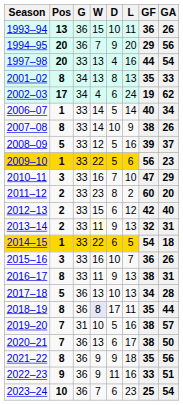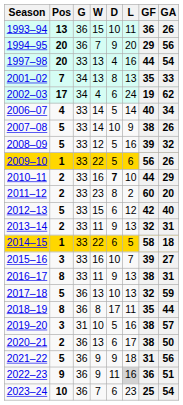 <table class="wikitable sortable" style="text-align: center;">
 <tr>
 <th>Season</th>
 <th>Pos</th>
 <th>G</th>
 <th>W</th>
 <th>D</th>
 <th>L</th>
 <th>GF</th>
 <th>GA</th>
 </tr>
 <tr bgcolor=#d5fdf4>
 <td><a href='#'>1993–94</a></td>
 <td><strong>13</strong></td>
 <td>36</td>
 <td>15</td>
 <td>10</td>
 <td>11</td>
 <th>36</th>
 <th>26</th>
 </tr>
 <tr bgcolor=#d5fdf4>
 <td><a href='#'>1994–95</a></td>
 <td><strong>20</strong></td>
 <td>36</td>
 <td>7</td>
 <td>9</td>
 <td>20</td>
 <th>29</th>
 <th>56</th>
 </tr>
 <tr bgcolor=#d5fdf4>
 <td><a href='#'>1997–98</a></td>
 <td><strong>20</strong></td>
 <td>33</td>
 <td>13</td>
 <td>4</td>
 <td>16</td>
 <th>44</th>
 <th>54</th>
 </tr>
 <tr bgcolor=#d5fdf4>
 <td><a href='#'>2001–02</a></td>
-<td><strong>8</strong></td>
+<td><strong>7</strong></td>
 <td>34</td>
 <td>13</td>
 <td>8</td>
 <td>13</td>
 <th>35</th>
 <th>33</th>
 </tr>
 <tr bgcolor=#d5fdf4>
 <td><a href='#'>2002–03</a></td>
 <td><strong>17</strong></td>
 <td>34</td>
 <td>4</td>
 <td>6</td>
 <td>24</td>
 <th>19</th>
 <th>62</th>
 </tr>
 <tr>
 <td><a href='#'>2006–07</a></td>
-<td><strong>1</strong></td>
+<td><strong>4</strong></td>
 <td>33</td>
 <td>14</td>
 <td>5</td>
 <td>14</td>
 <th>40</th>
 <th>34</th>
 </tr>
 <tr>
 <td><a href='#'>2007–08</a></td>
-<td><strong>8</strong></td>
+<td><strong>5</strong></td>
 <td>33</td>
 <td>14</td>
 <td>10</td>
 <td>9</td>
 <th>38</th>
 <th>26</th>
 </tr>
 <tr>
 <td><a href='#'>2008–09</a></td>
 <td><strong>5</strong></td>
 <td>33</td>
 <td>12</td>
 <td>5</td>
 <td>16</td>
 <th>39</th>
-<th>37</th>
+<th>32</th>
 </tr>
 <tr bgcolor=gold>
 <td><a href='#'>2009–10</a></td>
 <td><strong>1</strong></td>
 <td>33</td>
 <td>22</td>
 <td>5</td>
 <td>6</td>
 <th>56</th>
-<th>23</th>
+<th>26</th>
 </tr>
 <tr>
 <td><a href='#'>2010–11</a></td>
-<td><strong>3</strong></td>
+<td><strong>2</strong></td>
 <td>33</td>
 <td>16</td>
-<td>7</td>
+<td><strong>7</strong></td>
 <td>10</td>
-<th>47</th>
+<th>44</th>
 <th>29</th>
 </tr>
 <tr>
 <td><a href='#'>2011–12</a></td>
 <td><strong>2</strong></td>
 <td>33</td>
 <td>23</td>
 <td>8</td>
 <td>2</td>
 <th>60</th>
 <th>20</th>
 </tr>
 <tr>
 <td><a href='#'>2012–13</a></td>
-<td><strong>2</strong></td>
+<td><strong>5</strong></td>
 <td>33</td>
 <td>15</td>
 <td>6</td>
 <td>12</td>
 <th>42</th>
 <th>40</th>
 </tr>
 <tr>
 <td><a href='#'>2013–14</a></td>
 <td><strong>2</strong></td>
 <td>33</td>
-<td style="background: lightyellow;">11</td>
+<td>11</td>
 <td>9</td>
 <td>13</td>
 <th>32</th>
 <th>31</th>
 </tr>
 <tr bgcolor=gold>
 <td><a href='#'>2014–15</a></td>
 <td><strong>1</strong></td>
 <td>33</td>
 <td>22</td>
 <td>6</td>
 <td>5</td>
-<th>54</th>
+<th>58</th>
 <th>18</th>
 </tr>
 <tr>
 <td><a href='#'>2015–16</a></td>
 <td><strong>3</strong></td>
 <td>33</td>
 <td>16</td>
 <td>10</td>
 <td>7</td>
-<th>36</th>
-<th>26</th>
+<th>39</th>
+<th>27</th>
 </tr>
 <tr>
 <td><a href='#'>2016–17</a></td>
 <td><strong>8</strong></td>
 <td>33</td>
 <td>11</td>
 <td>9</td>
 <td>13</td>
 <th>38</th>
 <th>31</th>
 </tr>
 <tr>
 <td><a href='#'>2017–18</a></td>
 <td><strong>5</strong></td>
 <td>36</td>
 <td>13</td>
 <td>10</td>
 <td>13</td>
-<th>34</th>
-<th>28</th>
+<th>32</th>
+<th>59</th>
 </tr>
 <tr>
 <td><a href='#'>2018–19</a></td>
 <td><strong>8</strong></td>
 <td>36</td>
-<td style="background: lavender;">8</td>
+<td>8</td>
 <td>17</td>
 <td>11</td>
 <th>35</th>
 <th>44</th>
 </tr>
 <tr>
 <td><a href='#'>2019–20</a></td>
-<td><strong>7</strong></td>
+<td><strong>3</strong></td>
 <td>31</td>
 <td>10</td>
 <td>5</td>
 <td>16</td>
 <th>38</th>
 <th>57</th>
 </tr>
 <tr>
 <td><a href='#'>2020–21</a></td>
-<td><strong>7</strong></td>
+<td><strong>2</strong></td>
 <td>36</td>
 <td>13</td>
 <td>6</td>
 <td>17</td>
 <th>38</th>
 <th>50</th>
 </tr>
 <tr>
 <td><a href='#'>2021–22</a></td>
-<td><strong>8</strong></td>
+<td><strong>5</strong></td>
 <td>36</td>
 <td>9</td>
 <td>9</td>
 <td>18</td>
-<th>35</th>
+<th>31</th>
 <th>56</th>
 </tr>
 <tr>
 <td><a href='#'>2022–23</a></td>
 <td><strong>9</strong></td>
 <td>36</td>
 <td>9</td>
 <td>11</td>
-<td>16</td>
-<th>33</th>
+<td style="background: lightgrey;">16</td>
+<th>36</th>
 <th>51</th>
 </tr>
 <tr>
 <td><a href='#'>2023–24</a></td>
 <td><strong>10</strong></td>
 <td>36</td>
 <td>7</td>
 <td>6</td>
 <td>23</td>
 <th>25</th>
 <th>54</th>
 </tr>
 </table>
